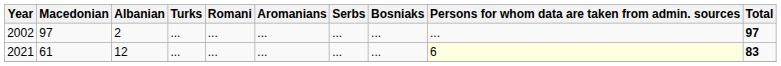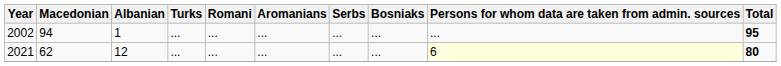 <table class="wikitable">
 <tr>
 <th>Year</th>
 <th>Macedonian</th>
 <th>Albanian</th>
 <th>Turks</th>
 <th>Romani</th>
 <th>Aromanians</th>
 <th>Serbs</th>
 <th>Bosniaks</th>
 <th><abbr>Persons for whom data are taken from admin. sources</abbr></th>
 <th>Total</th>
 </tr>
 <tr>
 <td>2002</td>
-<td>97</td>
-<td>2</td>
+<td>94</td>
+<td>1</td>
 <td>...</td>
 <td>...</td>
 <td>...</td>
 <td>...</td>
 <td>...</td>
 <td>...</td>
-<td><strong>97</strong></td>
+<td><strong>95</strong></td>
 </tr>
 <tr>
 <td>2021</td>
-<td>61</td>
+<td>62</td>
 <td>12</td>
 <td>...</td>
 <td>...</td>
 <td>...</td>
 <td>...</td>
 <td>...</td>
 <td style="background: lightyellow;">6</td>
-<td><strong>83</strong></td>
+<td><strong>80</strong></td>
 </tr>
 <tr>
 </tr>
 </table>
